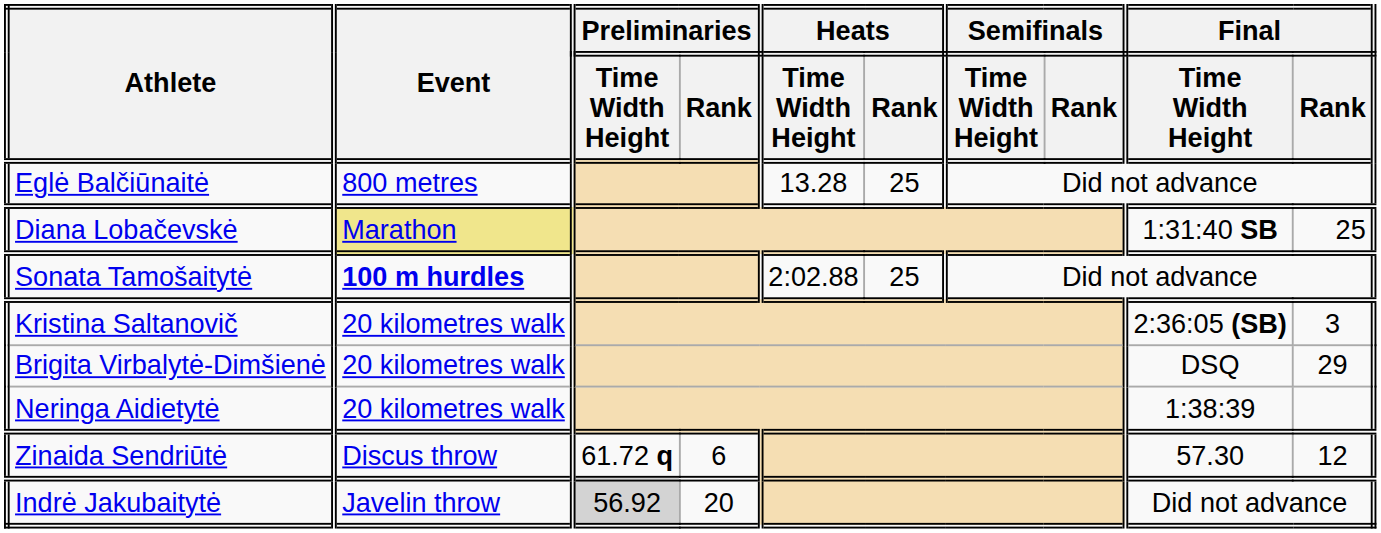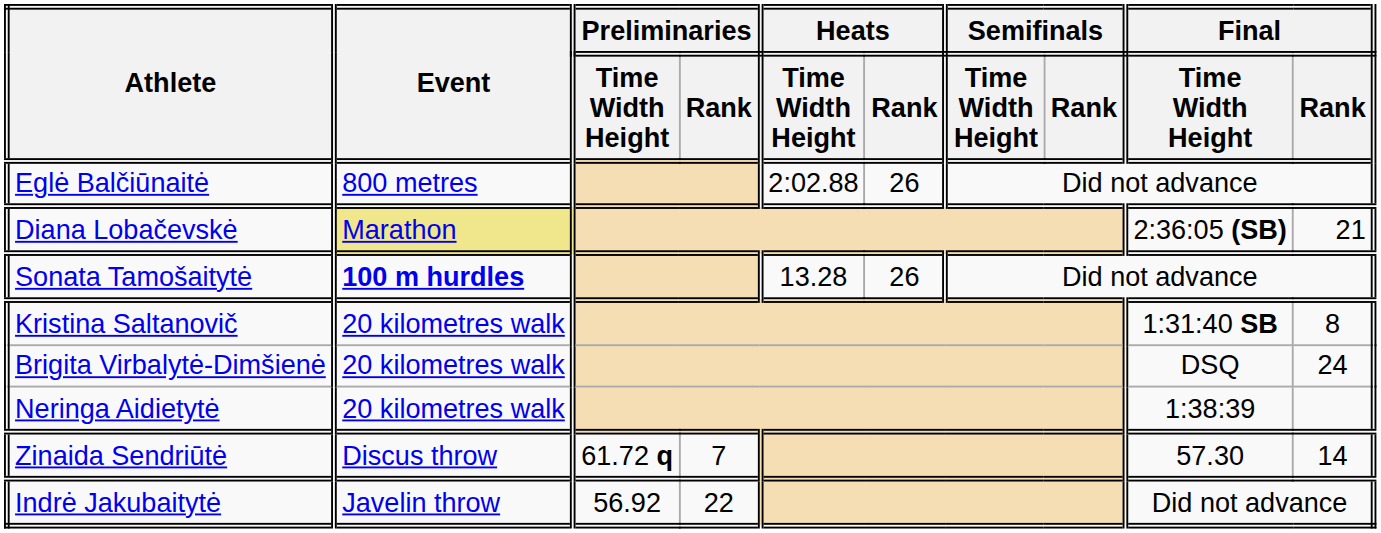 <table class=wikitable style="font-size:90%; border: double;">
 <tr>
 <th rowspan="2" style="border-right:double">Athlete</th>
 <th rowspan="2" style="border-right:double">Event</th>
 <th colspan="2" style="border-right:double; border-bottom:double;">Preliminaries</th>
 <th colspan="2" style="border-right:double; border-bottom:double;">Heats</th>
 <th colspan="2" style="border-right:double; border-bottom:double;">Semifinals</th>
 <th colspan="2" style="border-right:double; border-bottom:double;">Final</th>
 </tr>
 <tr>
 <th>Time<br>Width<br>Height</th>
 <th style="border-right:double">Rank</th>
 <th>Time<br>Width<br>Height</th>
 <th style="border-right:double">Rank</th>
 <th>Time<br>Width<br>Height</th>
 <th style="border-right:double">Rank</th>
 <th>Time<br>Width<br>Height</th>
 <th style="border-right:double">Rank</th>
 </tr>
 <tr style="border-top: double;">
 <td style="border-right:double"><a href='#'>Eglė Balčiūnaitė</a></td>
 <td style="border-right:double"><a href='#'>800 metres</a></td>
 <td style="border-right:double" colspan= 2 bgcolor="wheat"></td>
-<td align=center>13.28</td>
-<td align=center style="border-right:double">25</td>
+<td align=center>2:02.88</td>
+<td align=center style="border-right:double">26</td>
 <td colspan="4" align=center>Did not advance</td>
 </tr>
 <tr style="border-top: double;">
 <td style="border-right:double"><a href='#'>Diana Lobačevskė</a></td>
 <td style="background: khaki; border-right:double"><a href='#'>Marathon</a></td>
 <td style="border-right:double" colspan= 6 bgcolor="wheat"></td>
-<td align=center>1:31:40 <strong>SB</strong></td>
-<td align=right>25</td>
+<td>2:36:05 <strong>(SB)</strong></td>
+<td align=right>21</td>
 </tr>
 <tr style="border-top: double;">
 <td style="border-right:double"><a href='#'>Sonata Tamošaitytė</a></td>
 <td style="border-right:double"><strong><a href='#'>100 m hurdles</a></strong></td>
 <td style="border-right:double" colspan= 2 bgcolor="wheat"></td>
-<td align=center>2:02.88</td>
-<td align=center style="border-right:double">25</td>
+<td align=center>13.28</td>
+<td align=center style="border-right:double">26</td>
 <td colspan="4" align=center>Did not advance</td>
 </tr>
 <tr style="border-top: double;">
 <td style="border-right:double"><a href='#'>Kristina Saltanovič</a></td>
 <td style="border-right:double"><a href='#'>20 kilometres walk</a></td>
 <td style="border-right:double" colspan= 6 bgcolor="wheat"></td>
-<td>2:36:05 <strong>(SB)</strong></td>
-<td align=center>3</td>
+<td align=center>1:31:40 <strong>SB</strong></td>
+<td align=center>8</td>
 </tr>
 <tr>
 <td style="border-right:double"><a href='#'>Brigita Virbalytė-Dimšienė</a></td>
 <td style="border-right:double"><a href='#'>20 kilometres walk</a></td>
 <td style="border-right:double" colspan= 6 bgcolor="wheat"></td>
 <td align=center>DSQ</td>
-<td align=center>29</td>
+<td align=center>24</td>
 </tr>
 <tr>
 <td style="border-right:double"><a href='#'>Neringa Aidietytė</a></td>
 <td style="border-right:double"><a href='#'>20 kilometres walk</a></td>
 <td style="border-right:double" colspan= 6 bgcolor="wheat"></td>
 <td align=center>1:38:39</td>
 <td align=center></td>
 </tr>
 <tr style="border-top: double;">
 <td style="border-right:double"><a href='#'>Zinaida Sendriūtė</a></td>
 <td style="border-right:double"><a href='#'>Discus throw</a></td>
 <td align=center>61.72 <strong>q</strong></td>
-<td align=center style="border-right:double">6</td>
+<td align=center style="border-right:double">7</td>
 <td style="border-right:double" colspan= 4 bgcolor="wheat"></td>
 <td align=center>57.30</td>
-<td align=center>12</td>
+<td align=center>14</td>
 </tr>
 <tr style="border-top: double;">
 <td style="border-right:double"><a href='#'>Indrė Jakubaitytė</a></td>
 <td style="border-right:double"><a href='#'>Javelin throw</a></td>
-<td align=center style="background: lightgrey;">56.92</td>
-<td align=center style="border-right:double">20</td>
+<td align=center>56.92</td>
+<td align=center style="border-right:double">22</td>
 <td style="border-right:double" colspan= 4 bgcolor="wheat"></td>
 <td colspan="2" align=center>Did not advance</td>
 </tr>
 </table>
